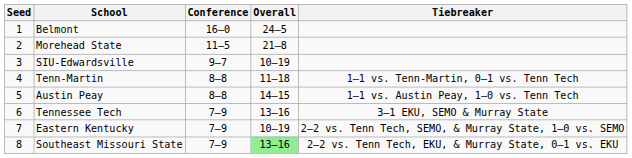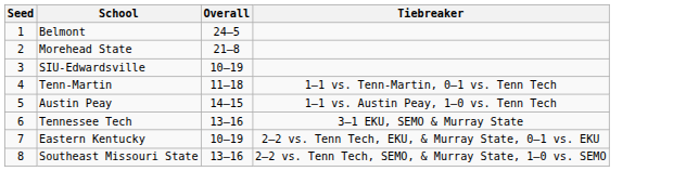 <table class="wikitable" style="text-align:center">
 <tr>
 <th>Seed</th>
 <th>School</th>
-<th>Conference</th>
 <th>Overall</th>
 <th>Tiebreaker</th>
 </tr>
 <tr>
 <td>1</td>
 <td align=left>Belmont</td>
-<td>16–0</td>
 <td>24–5</td>
 <td></td>
 </tr>
 <tr>
 <td>2</td>
 <td align=left>Morehead State</td>
-<td>11–5</td>
 <td>21–8</td>
 <td></td>
 </tr>
 <tr>
 <td>3</td>
 <td align=left>SIU-Edwardsville</td>
-<td>9–7</td>
 <td>10–19</td>
 <td></td>
 </tr>
 <tr>
 <td>4</td>
 <td align=left>Tenn-Martin</td>
-<td>8–8</td>
 <td>11–18</td>
 <td>1–1 vs. Tenn-Martin, 0–1 vs. Tenn Tech</td>
 </tr>
 <tr>
 <td>5</td>
 <td align=left>Austin Peay</td>
-<td>8–8</td>
 <td>14–15</td>
 <td>1–1 vs. Austin Peay, 1–0 vs. Tenn Tech</td>
 </tr>
 <tr>
 <td>6</td>
 <td align=left>Tennessee Tech</td>
-<td>7–9</td>
 <td>13–16</td>
 <td>3–1 EKU, SEMO & Murray State</td>
 </tr>
 <tr>
 <td>7</td>
 <td align=left>Eastern Kentucky</td>
-<td>7–9</td>
 <td>10–19</td>
-<td>2–2 vs. Tenn Tech, SEMO, & Murray State, 1–0 vs. SEMO</td>
+<td>2–2 vs. Tenn Tech, EKU, & Murray State, 0–1 vs. EKU</td>
 </tr>
 <tr>
 <td>8</td>
 <td align=left>Southeast Missouri State</td>
-<td>7–9</td>
-<td style="background: lightgreen;">13–16</td>
-<td>2–2 vs. Tenn Tech, EKU, & Murray State, 0–1 vs. EKU</td>
+<td>13–16</td>
+<td>2–2 vs. Tenn Tech, SEMO, & Murray State, 1–0 vs. SEMO</td>
 </tr>
 </table>
